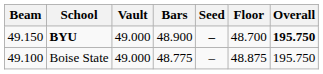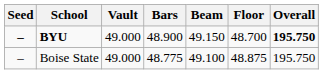 <table class="wikitable" style="white-space:nowrap; font-size:95%; text-align:center">
 <tr>
-<th>Beam</th>
+<th>Seed</th>
 <th>School</th>
 <th>Vault</th>
 <th>Bars</th>
-<th>Seed</th>
+<th>Beam</th>
 <th>Floor</th>
 <th>Overall</th>
 </tr>
 <tr>
-<td>49.150</td>
+<td><strong>–</strong></td>
 <td align=left><strong>BYU</strong></td>
 <td>49.000</td>
 <td>48.900</td>
-<td><strong>–</strong></td>
+<td>49.150</td>
 <td>48.700</td>
 <td><strong>195.750</strong></td>
 </tr>
 <tr>
-<td>49.100</td>
+<td>–</td>
 <td align=left>Boise State</td>
 <td>49.000</td>
 <td>48.775</td>
-<td>–</td>
+<td>49.100</td>
 <td>48.875</td>
 <td>195.750</td>
 </tr>
 </table>
